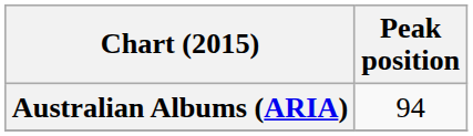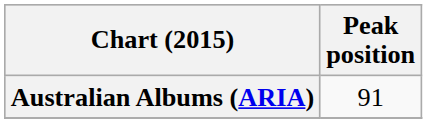 <table class="wikitable plainrowheaders sortable" style="text-align:center">
 <tr>
 <th>Chart (2015)</th>
 <th>Peak<br>position</th>
 </tr>
 <tr>
 <th scope="row">Australian Albums (<a href='#'>ARIA</a>)</th>
-<td>94</td>
+<td>91</td>
 </tr>
 <tr>
 </tr>
 <tr>
 </tr>
 <tr>
 </tr>
 <tr>
 </tr>
 <tr>
 </tr>
 <tr>
 </tr>
 <tr>
 </tr>
 </table>
